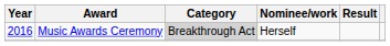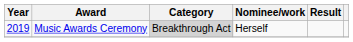 <table class="wikitable">
 <tr>
 <th>Year</th>
 <th>Award</th>
 <th>Category</th>
 <th>Nominee/work</th>
 <th>Result</th>
 <th></th>
 </tr>
 <tr>
-<td><a href='#'>2016</a></td>
+<td><a href='#'>2019</a></td>
 <td><a href='#'>Music Awards Ceremony</a></td>
 <td style="background: lightgrey;">Breakthrough Act</td>
 <td>Herself</td>
 <td></td>
 <td></td>
 </tr>
 <tr>
 </tr>
 </table>
